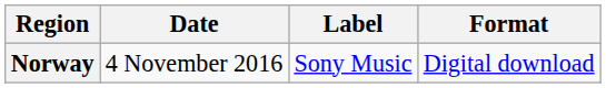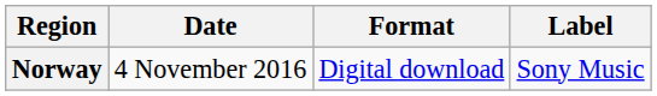 <table class="wikitable plainrowheaders">
 <tr>
 <th scope="col">Region</th>
 <th scope="col">Date</th>
+<th scope="col">Format</th>
 <th scope="col">Label</th>
-<th scope="col">Format</th>
 </tr>
 <tr>
 <th scope="row">Norway</th>
 <td>4 November 2016</td>
+<td><a href='#'>Digital download</a></td>
 <td><a href='#'>Sony Music</a></td>
-<td><a href='#'>Digital download</a></td>
 </tr>
 </table>
